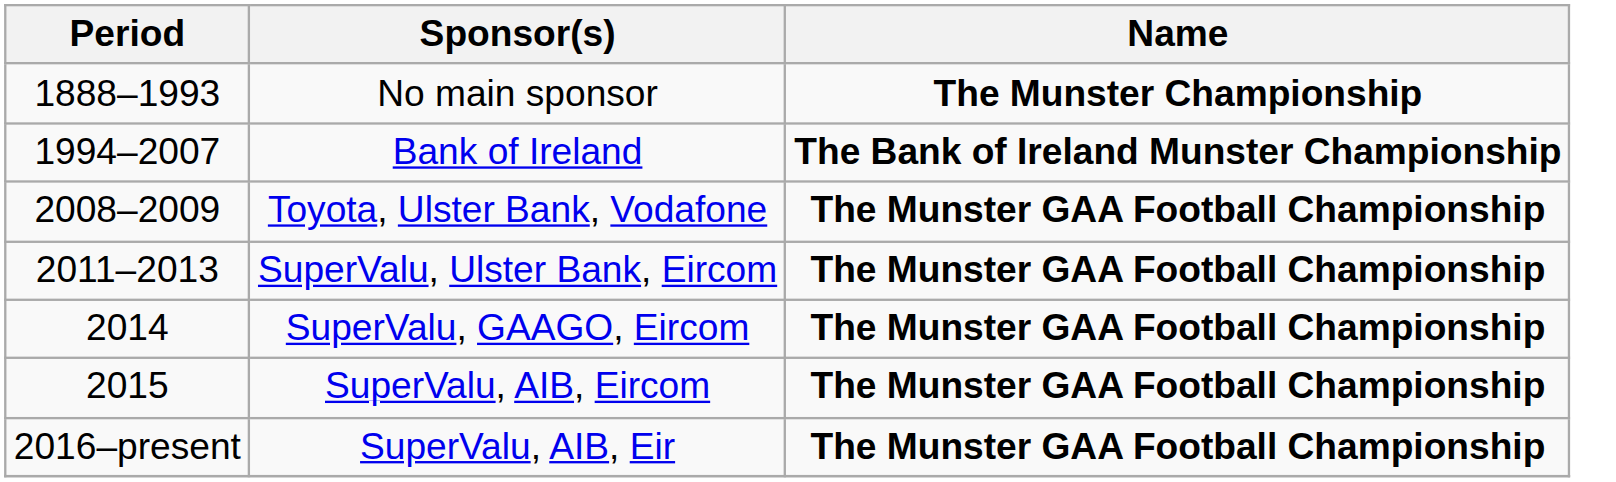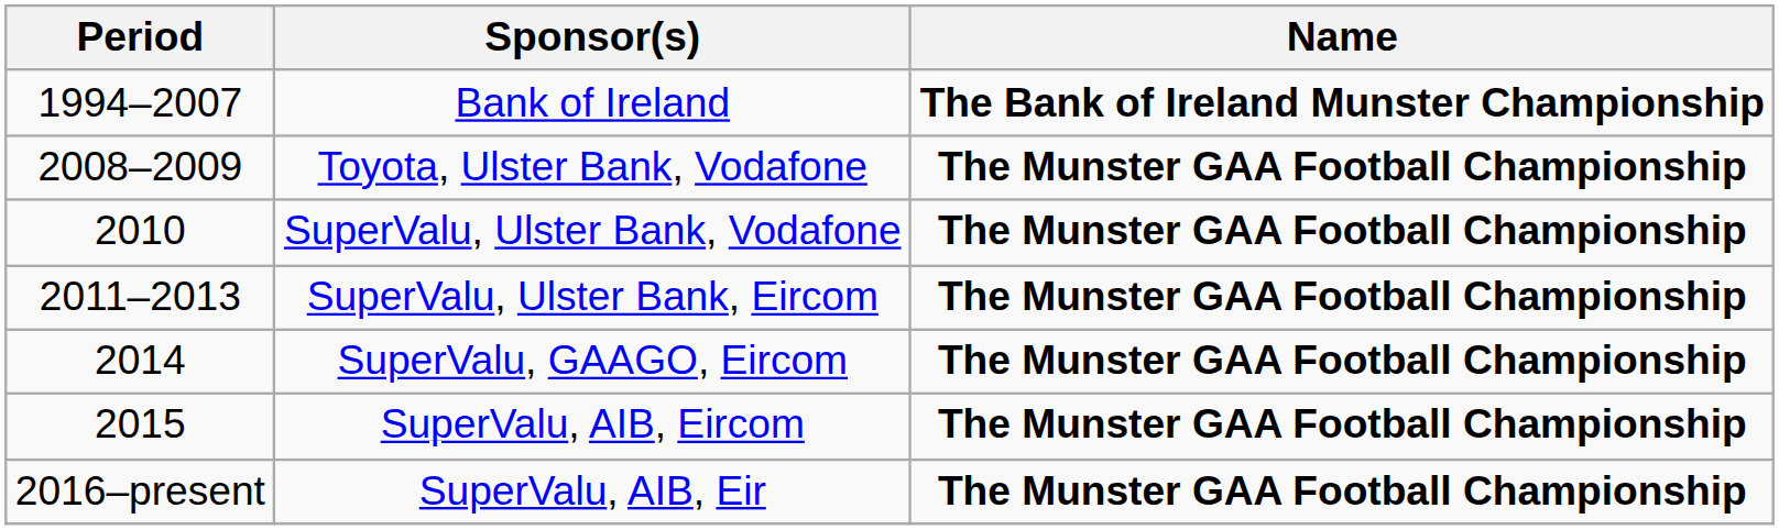 <table class="wikitable" style="text-align:center; margin-left:1em">
 <tr>
 <th>Period</th>
 <th>Sponsor(s)</th>
 <th>Name</th>
-</tr>
-<tr>
-<td>1888–1993</td>
-<td>No main sponsor</td>
-<td><strong>The Munster Championship</strong></td>
 </tr>
 <tr>
 <td>1994–2007</td>
 <td> <a href='#'>Bank of Ireland</a></td>
 <td><strong>The Bank of Ireland Munster Championship</strong></td>
 </tr>
 <tr>
 <td>2008–2009</td>
 <td> <a href='#'>Toyota</a>, <a href='#'>Ulster Bank</a>,  <a href='#'>Vodafone</a></td>
+<td><strong>The Munster GAA Football Championship</strong></td>
+</tr>
+<tr>
+<td>2010</td>
+<td> <a href='#'>SuperValu</a>, <a href='#'>Ulster Bank</a>,  <a href='#'>Vodafone</a></td>
 <td><strong>The Munster GAA Football Championship</strong></td>
 </tr>
 <tr>
 <td>2011–2013</td>
 <td> <a href='#'>SuperValu</a>, <a href='#'>Ulster Bank</a>,  <a href='#'>Eircom</a></td>
 <td><strong>The Munster GAA Football Championship</strong></td>
 </tr>
 <tr>
 <td>2014</td>
 <td> <a href='#'>SuperValu</a>,  <a href='#'>GAAGO</a>,  <a href='#'>Eircom</a></td>
 <td><strong>The Munster GAA Football Championship</strong></td>
 </tr>
 <tr>
 <td>2015</td>
 <td> <a href='#'>SuperValu</a>,  <a href='#'>AIB</a>,  <a href='#'>Eircom</a></td>
 <td><strong>The Munster GAA Football Championship</strong></td>
 </tr>
 <tr>
 <td>2016–present</td>
 <td> <a href='#'>SuperValu</a>,  <a href='#'>AIB</a>,  <a href='#'>Eir</a></td>
 <td><strong>The Munster GAA Football Championship</strong></td>
 </tr>
 <tr>
 </tr>
 </table>
